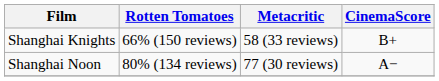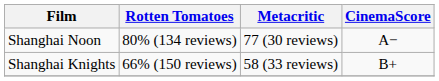 <table class="wikitable plainrowheaders" style="text-align: center;">
 <tr>
 <th>Film</th>
 <th><a href='#'>Rotten Tomatoes</a></th>
 <th><a href='#'>Metacritic</a></th>
 <th><a href='#'>CinemaScore</a></th>
 </tr>
 <tr>
+<td style="text-align:left">Shanghai Noon</td>
+<td>80% (134 reviews)</td>
+<td>77 (30 reviews)</td>
+<td>A−</td>
+</tr>
+<tr>
 <td style="text-align:left">Shanghai Knights</td>
 <td>66% (150 reviews)</td>
 <td>58 (33 reviews)</td>
 <td>B+</td>
 </tr>
 <tr>
-<td style="text-align:left">Shanghai Noon</td>
-<td>80% (134 reviews)</td>
-<td>77 (30 reviews)</td>
-<td>A−</td>
-</tr>
-<tr>
 </tr>
 </table>
